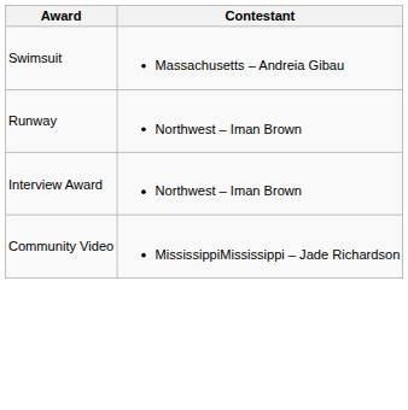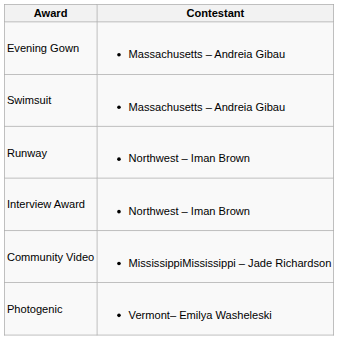 <table class="wikitable sortable" style="font-size: 95%;">
 <tr>
 <th>Award</th>
 <th>Contestant</th>
+</tr>
+<tr>
+<td>Evening Gown</td>
+<td><br><ul><li>Massachusetts – Andreia Gibau</li></ul></td>
 </tr>
 <tr>
 <td>Swimsuit</td>
 <td><br><ul><li>Massachusetts – Andreia Gibau</li></ul></td>
 </tr>
 <tr>
 <td>Runway</td>
 <td><br><ul><li>Northwest – Iman Brown</li></ul></td>
 </tr>
 <tr>
 <td>Interview Award</td>
 <td><br><ul><li>Northwest – Iman Brown</li></ul></td>
 </tr>
 <tr>
 <td>Community Video</td>
 <td><br><ul><li>MississippiMississippi – Jade Richardson</li></ul></td>
 </tr>
+<tr>
+<td>Photogenic</td>
+<td><br><ul><li>Vermont– Emilya Washeleski</li></ul></td>
+</tr>
 </table>
